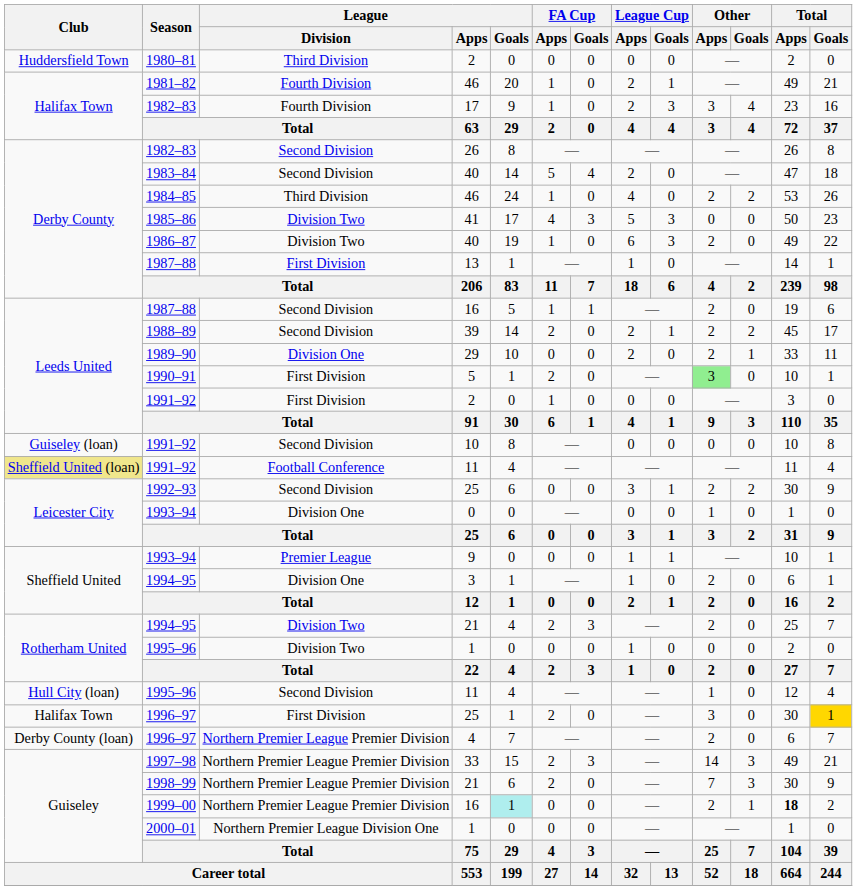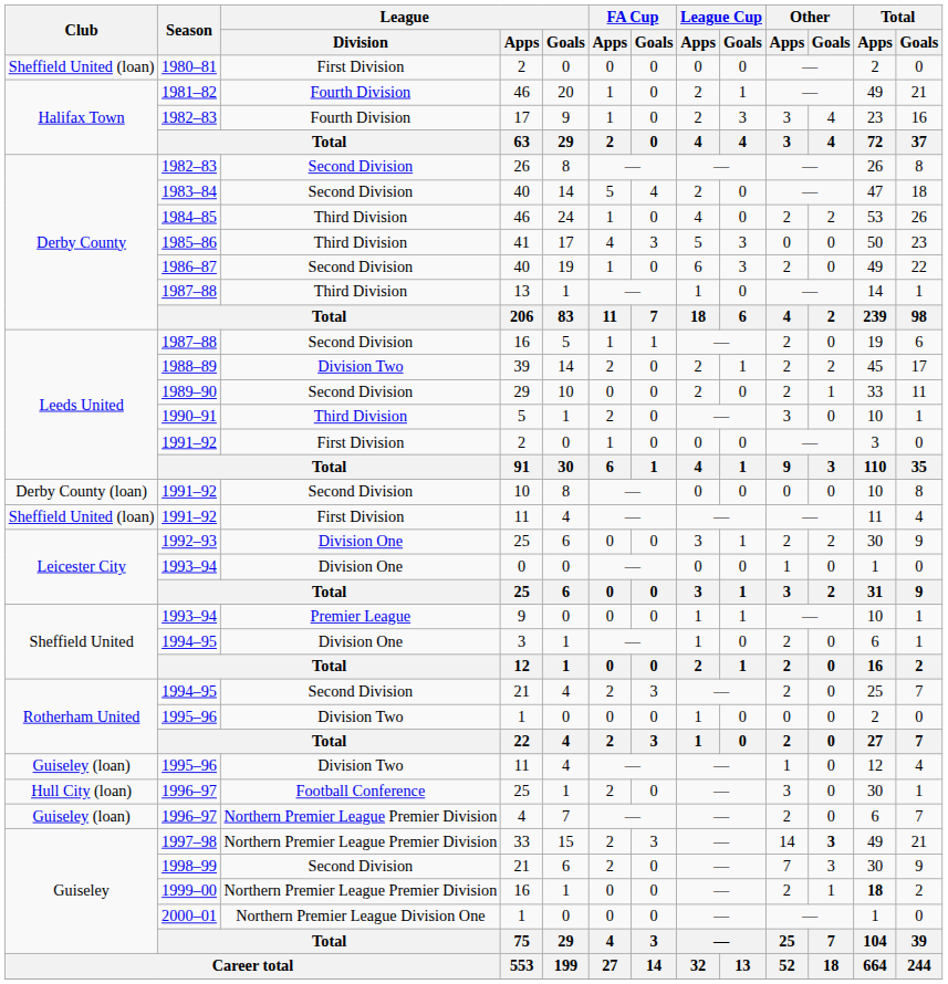 <table class="wikitable" style="text-align:center">
 <tr>
 <th rowspan="2">Club</th>
 <th rowspan="2">Season</th>
 <th colspan="3">League</th>
 <th colspan="2"><a href='#'>FA Cup</a></th>
 <th colspan="2"><a href='#'>League Cup</a></th>
 <th colspan="2">Other</th>
 <th colspan="2">Total</th>
 </tr>
 <tr>
 <th>Division</th>
 <th>Apps</th>
 <th>Goals</th>
 <th>Apps</th>
 <th>Goals</th>
 <th>Apps</th>
 <th>Goals</th>
 <th>Apps</th>
 <th>Goals</th>
 <th>Apps</th>
 <th>Goals</th>
 </tr>
 <tr>
-<td><a href='#'>Huddersfield Town</a></td>
+<td><a href='#'>Sheffield United</a> (loan)</td>
 <td><a href='#'>1980–81</a></td>
-<td><a href='#'>Third Division</a></td>
+<td>First Division</td>
 <td>2</td>
 <td>0</td>
 <td>0</td>
 <td>0</td>
 <td>0</td>
 <td>0</td>
 <td colspan="2">—</td>
 <td>2</td>
 <td>0</td>
 </tr>
 <tr>
 <td rowspan="3"><a href='#'>Halifax Town</a></td>
 <td><a href='#'>1981–82</a></td>
 <td><a href='#'>Fourth Division</a></td>
 <td>46</td>
 <td>20</td>
 <td>1</td>
 <td>0</td>
 <td>2</td>
 <td>1</td>
 <td colspan="2">—</td>
 <td>49</td>
 <td>21</td>
 </tr>
 <tr>
 <td><a href='#'>1982–83</a></td>
 <td>Fourth Division</td>
 <td>17</td>
 <td>9</td>
 <td>1</td>
 <td>0</td>
 <td>2</td>
 <td>3</td>
 <td>3</td>
 <td>4</td>
 <td>23</td>
 <td>16</td>
 </tr>
 <tr>
 <th colspan="2">Total</th>
 <th>63</th>
 <th>29</th>
 <th>2</th>
 <th>0</th>
 <th>4</th>
 <th>4</th>
 <th>3</th>
 <th>4</th>
 <th>72</th>
 <th>37</th>
 </tr>
 <tr>
 <td rowspan="7"><a href='#'>Derby County</a></td>
 <td><a href='#'>1982–83</a></td>
 <td><a href='#'>Second Division</a></td>
 <td>26</td>
 <td>8</td>
 <td colspan="2">—</td>
 <td colspan="2">—</td>
 <td colspan="2">—</td>
 <td>26</td>
 <td>8</td>
 </tr>
 <tr>
 <td><a href='#'>1983–84</a></td>
 <td>Second Division</td>
 <td>40</td>
 <td>14</td>
 <td>5</td>
 <td>4</td>
 <td>2</td>
 <td>0</td>
 <td colspan="2">—</td>
 <td>47</td>
 <td>18</td>
 </tr>
 <tr>
 <td><a href='#'>1984–85</a></td>
 <td>Third Division</td>
 <td>46</td>
 <td>24</td>
 <td>1</td>
 <td>0</td>
 <td>4</td>
 <td>0</td>
 <td>2</td>
 <td>2</td>
 <td>53</td>
 <td>26</td>
 </tr>
 <tr>
 <td><a href='#'>1985–86</a></td>
-<td><a href='#'>Division Two</a></td>
+<td>Third Division</td>
 <td>41</td>
 <td>17</td>
 <td>4</td>
 <td>3</td>
 <td>5</td>
 <td>3</td>
 <td>0</td>
 <td>0</td>
 <td>50</td>
 <td>23</td>
 </tr>
 <tr>
 <td><a href='#'>1986–87</a></td>
-<td>Division Two</td>
+<td>Second Division</td>
 <td>40</td>
 <td>19</td>
 <td>1</td>
 <td>0</td>
 <td>6</td>
 <td>3</td>
 <td>2</td>
 <td>0</td>
 <td>49</td>
 <td>22</td>
 </tr>
 <tr>
 <td><a href='#'>1987–88</a></td>
-<td><a href='#'>First Division</a></td>
+<td>Third Division</td>
 <td>13</td>
 <td>1</td>
 <td colspan="2">—</td>
 <td>1</td>
 <td>0</td>
 <td colspan="2">—</td>
 <td>14</td>
 <td>1</td>
 </tr>
 <tr>
 <th colspan="2">Total</th>
 <th>206</th>
 <th>83</th>
 <th>11</th>
 <th>7</th>
 <th>18</th>
 <th>6</th>
 <th>4</th>
 <th>2</th>
 <th>239</th>
 <th>98</th>
 </tr>
 <tr>
 <td rowspan="6"><a href='#'>Leeds United</a></td>
 <td><a href='#'>1987–88</a></td>
 <td>Second Division</td>
 <td>16</td>
 <td>5</td>
 <td>1</td>
 <td>1</td>
 <td colspan="2">—</td>
 <td>2</td>
 <td>0</td>
 <td>19</td>
 <td>6</td>
 </tr>
 <tr>
 <td><a href='#'>1988–89</a></td>
-<td>Second Division</td>
+<td><a href='#'>Division Two</a></td>
 <td>39</td>
 <td>14</td>
 <td>2</td>
 <td>0</td>
 <td>2</td>
 <td>1</td>
 <td>2</td>
 <td>2</td>
 <td>45</td>
 <td>17</td>
 </tr>
 <tr>
 <td><a href='#'>1989–90</a></td>
-<td><a href='#'>Division One</a></td>
+<td>Second Division</td>
 <td>29</td>
 <td>10</td>
 <td>0</td>
 <td>0</td>
 <td>2</td>
 <td>0</td>
 <td>2</td>
 <td>1</td>
 <td>33</td>
 <td>11</td>
 </tr>
 <tr>
 <td><a href='#'>1990–91</a></td>
-<td>First Division</td>
+<td><a href='#'>Third Division</a></td>
 <td>5</td>
 <td>1</td>
 <td>2</td>
 <td>0</td>
 <td colspan="2">—</td>
-<td style="background: lightgreen;">3</td>
+<td>3</td>
 <td>0</td>
 <td>10</td>
 <td>1</td>
 </tr>
 <tr>
 <td><a href='#'>1991–92</a></td>
 <td>First Division</td>
 <td>2</td>
 <td>0</td>
 <td>1</td>
 <td>0</td>
 <td>0</td>
 <td>0</td>
 <td colspan="2">—</td>
 <td>3</td>
 <td>0</td>
 </tr>
 <tr>
 <th colspan="2">Total</th>
 <th>91</th>
 <th>30</th>
 <th>6</th>
 <th>1</th>
 <th>4</th>
 <th>1</th>
 <th>9</th>
 <th>3</th>
 <th>110</th>
 <th>35</th>
 </tr>
 <tr>
-<td><a href='#'>Guiseley</a> (loan)</td>
+<td>Derby County (loan)</td>
 <td><a href='#'>1991–92</a></td>
 <td>Second Division</td>
 <td>10</td>
 <td>8</td>
 <td colspan="2">—</td>
 <td>0</td>
 <td>0</td>
 <td>0</td>
 <td>0</td>
 <td>10</td>
 <td>8</td>
 </tr>
 <tr>
-<td style="background: khaki;"><a href='#'>Sheffield United</a> (loan)</td>
+<td><a href='#'>Sheffield United</a> (loan)</td>
 <td><a href='#'>1991–92</a></td>
-<td><a href='#'>Football Conference</a></td>
+<td>First Division</td>
 <td>11</td>
 <td>4</td>
 <td colspan="2">—</td>
 <td colspan="2">—</td>
 <td colspan="2">—</td>
 <td>11</td>
 <td>4</td>
 </tr>
 <tr>
 <td rowspan="3"><a href='#'>Leicester City</a></td>
 <td><a href='#'>1992–93</a></td>
-<td>Second Division</td>
+<td><a href='#'>Division One</a></td>
 <td>25</td>
 <td>6</td>
 <td>0</td>
 <td>0</td>
 <td>3</td>
 <td>1</td>
 <td>2</td>
 <td>2</td>
 <td>30</td>
 <td>9</td>
 </tr>
 <tr>
 <td><a href='#'>1993–94</a></td>
 <td>Division One</td>
 <td>0</td>
 <td>0</td>
 <td colspan="2">—</td>
 <td>0</td>
 <td>0</td>
 <td>1</td>
 <td>0</td>
 <td>1</td>
 <td>0</td>
 </tr>
 <tr>
 <th colspan="2">Total</th>
 <th>25</th>
 <th>6</th>
 <th>0</th>
 <th>0</th>
 <th>3</th>
 <th>1</th>
 <th>3</th>
 <th>2</th>
 <th>31</th>
 <th>9</th>
 </tr>
 <tr>
 <td rowspan="3">Sheffield United</td>
 <td><a href='#'>1993–94</a></td>
 <td><a href='#'>Premier League</a></td>
 <td>9</td>
 <td>0</td>
 <td>0</td>
 <td>0</td>
 <td>1</td>
 <td>1</td>
 <td colspan="2">—</td>
 <td>10</td>
 <td>1</td>
 </tr>
 <tr>
 <td><a href='#'>1994–95</a></td>
 <td>Division One</td>
 <td>3</td>
 <td>1</td>
 <td colspan="2">—</td>
 <td>1</td>
 <td>0</td>
 <td>2</td>
 <td>0</td>
 <td>6</td>
 <td>1</td>
 </tr>
 <tr>
 <th colspan="2">Total</th>
 <th>12</th>
 <th>1</th>
 <th>0</th>
 <th>0</th>
 <th>2</th>
 <th>1</th>
 <th>2</th>
 <th>0</th>
 <th>16</th>
 <th>2</th>
 </tr>
 <tr>
 <td rowspan="3"><a href='#'>Rotherham United</a></td>
 <td><a href='#'>1994–95</a></td>
-<td><a href='#'>Division Two</a></td>
+<td>Second Division</td>
 <td>21</td>
 <td>4</td>
 <td>2</td>
 <td>3</td>
 <td colspan="2">—</td>
 <td>2</td>
 <td>0</td>
 <td>25</td>
 <td>7</td>
 </tr>
 <tr>
 <td><a href='#'>1995–96</a></td>
 <td>Division Two</td>
 <td>1</td>
 <td>0</td>
 <td>0</td>
 <td>0</td>
 <td>1</td>
 <td>0</td>
 <td>0</td>
 <td>0</td>
 <td>2</td>
 <td>0</td>
 </tr>
 <tr>
 <th colspan="2">Total</th>
 <th>22</th>
 <th>4</th>
 <th>2</th>
 <th>3</th>
 <th>1</th>
 <th>0</th>
 <th>2</th>
 <th>0</th>
 <th>27</th>
 <th>7</th>
 </tr>
 <tr>
-<td><a href='#'>Hull City</a> (loan)</td>
+<td><a href='#'>Guiseley</a> (loan)</td>
 <td><a href='#'>1995–96</a></td>
-<td>Second Division</td>
+<td>Division Two</td>
 <td>11</td>
 <td>4</td>
 <td colspan="2">—</td>
 <td colspan="2">—</td>
 <td>1</td>
 <td>0</td>
 <td>12</td>
 <td>4</td>
 </tr>
 <tr>
-<td>Halifax Town</td>
+<td><a href='#'>Hull City</a> (loan)</td>
 <td><a href='#'>1996–97</a></td>
-<td>First Division</td>
+<td><a href='#'>Football Conference</a></td>
 <td>25</td>
 <td>1</td>
 <td>2</td>
 <td>0</td>
 <td colspan="2">—</td>
 <td>3</td>
 <td>0</td>
 <td>30</td>
-<td style="background: gold;">1</td>
+<td>1</td>
 </tr>
 <tr>
-<td>Derby County (loan)</td>
+<td><a href='#'>Guiseley</a> (loan)</td>
 <td><a href='#'>1996–97</a></td>
 <td><a href='#'>Northern Premier League</a> Premier Division</td>
 <td>4</td>
 <td>7</td>
 <td colspan="2">—</td>
 <td colspan="2">—</td>
 <td>2</td>
 <td>0</td>
 <td>6</td>
 <td>7</td>
 </tr>
 <tr>
 <td rowspan="5">Guiseley</td>
 <td><a href='#'>1997–98</a></td>
 <td>Northern Premier League Premier Division</td>
 <td>33</td>
 <td>15</td>
 <td>2</td>
 <td>3</td>
 <td colspan="2">—</td>
 <td>14</td>
-<td>3</td>
+<td><strong>3</strong></td>
 <td>49</td>
 <td>21</td>
 </tr>
 <tr>
 <td><a href='#'>1998–99</a></td>
-<td>Northern Premier League Premier Division</td>
+<td>Second Division</td>
 <td>21</td>
 <td>6</td>
 <td>2</td>
 <td>0</td>
 <td colspan="2">—</td>
 <td>7</td>
 <td>3</td>
 <td>30</td>
 <td>9</td>
 </tr>
 <tr>
 <td><a href='#'>1999–00</a></td>
 <td>Northern Premier League Premier Division</td>
 <td>16</td>
-<td style="background: paleturquoise;">1</td>
+<td>1</td>
 <td>0</td>
 <td>0</td>
 <td colspan="2">—</td>
 <td>2</td>
 <td>1</td>
 <td><strong>18</strong></td>
 <td>2</td>
 </tr>
 <tr>
 <td><a href='#'>2000–01</a></td>
 <td>Northern Premier League Division One</td>
 <td>1</td>
 <td>0</td>
 <td>0</td>
 <td>0</td>
 <td colspan="2">—</td>
 <td colspan="2">—</td>
 <td>1</td>
 <td>0</td>
 </tr>
 <tr>
 <th colspan="2">Total</th>
 <th>75</th>
 <th>29</th>
 <th>4</th>
 <th>3</th>
 <th colspan="2">—</th>
 <th>25</th>
 <th>7</th>
 <th>104</th>
 <th>39</th>
 </tr>
 <tr>
 <th colspan="3">Career total</th>
 <th>553</th>
 <th>199</th>
 <th>27</th>
 <th>14</th>
 <th>32</th>
 <th>13</th>
 <th>52</th>
 <th>18</th>
 <th>664</th>
 <th>244</th>
 </tr>
 <tr>
 </tr>
 </table>
